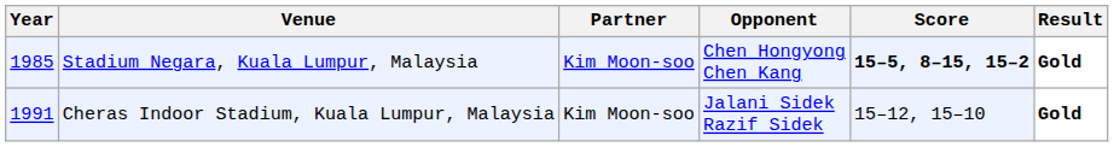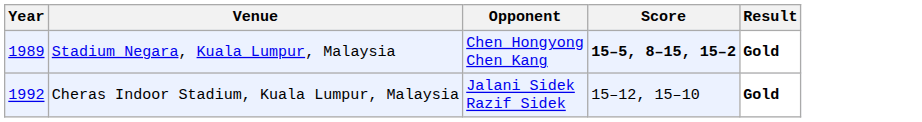 <table class="sortable wikitable" style="font-size: 90%;">
 <tr>
 <th>Year</th>
 <th>Venue</th>
-<th>Partner</th>
 <th>Opponent</th>
 <th>Score</th>
 <th>Result</th>
 </tr>
 <tr style="background:#ECF2FF">
-<td align="center"><a href='#'>1985</a></td>
+<td align="center"><a href='#'>1989</a></td>
 <td align="left"><a href='#'>Stadium Negara</a>, <a href='#'>Kuala Lumpur</a>, Malaysia</td>
-<td align="left"> <a href='#'>Kim Moon-soo</a></td>
 <td align="left"> <a href='#'>Chen Hongyong</a> <br>  <a href='#'>Chen Kang</a></td>
 <td align="left"><strong>15–5, 8–15, 15–2</strong></td>
 <td style="text-align:left; background:white"> <strong>Gold</strong></td>
 </tr>
 <tr style="background:#ECF2FF">
-<td align="center"><a href='#'>1991</a></td>
+<td align="center"><a href='#'>1992</a></td>
 <td align="left">Cheras Indoor Stadium, Kuala Lumpur, Malaysia</td>
-<td align="left"> Kim Moon-soo</td>
 <td align="left"> <a href='#'>Jalani Sidek</a> <br>  <a href='#'>Razif Sidek</a></td>
 <td align="left">15–12, 15–10</td>
 <td style="text-align:left; background:white"> <strong>Gold</strong></td>
 </tr>
 </table>
